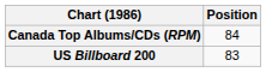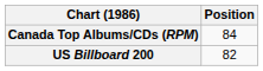 <table class="wikitable sortable plainrowheaders" style="text-align:center">
 <tr>
 <th scope="col">Chart (1986)</th>
 <th scope="col">Position</th>
 </tr>
 <tr>
 <th scope="row">Canada Top Albums/CDs (<em>RPM</em>)</th>
 <td>84</td>
 </tr>
 <tr>
 <th scope="row">US <em>Billboard</em> 200</th>
-<td>83</td>
+<td>82</td>
 </tr>
 </table>
